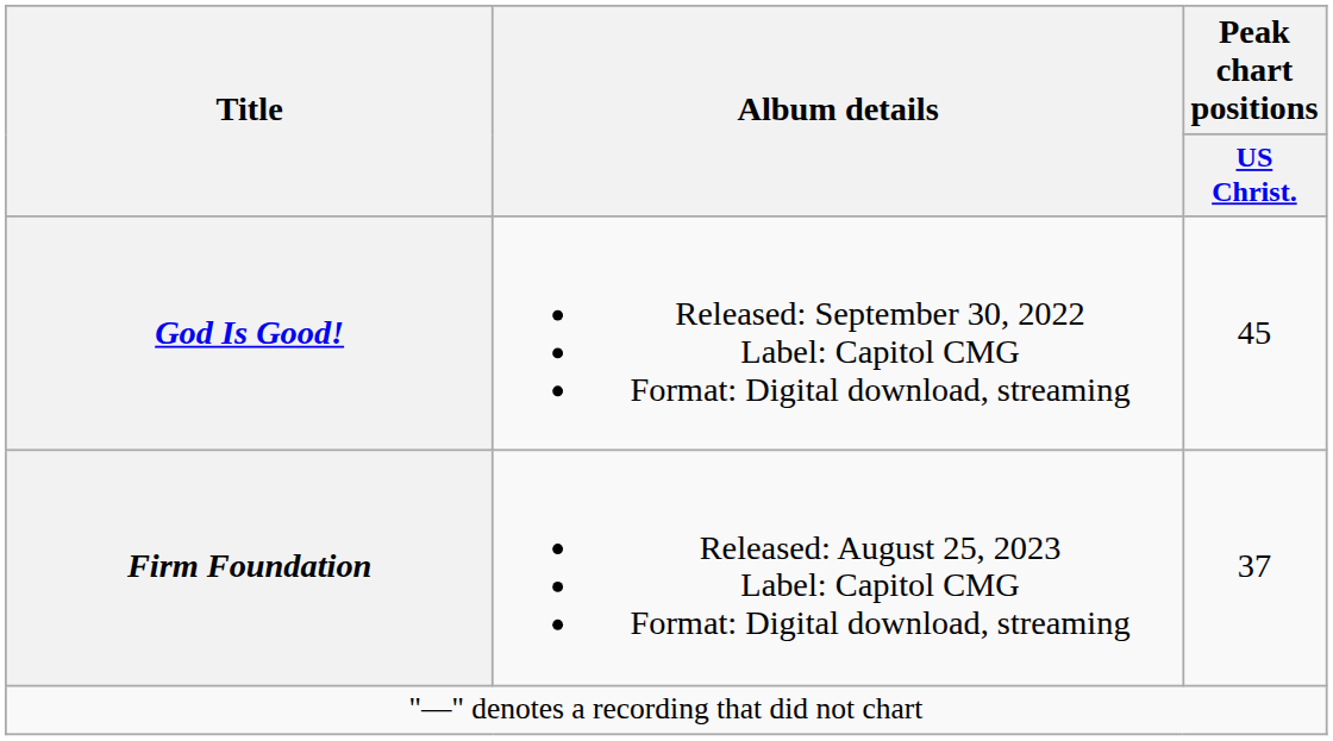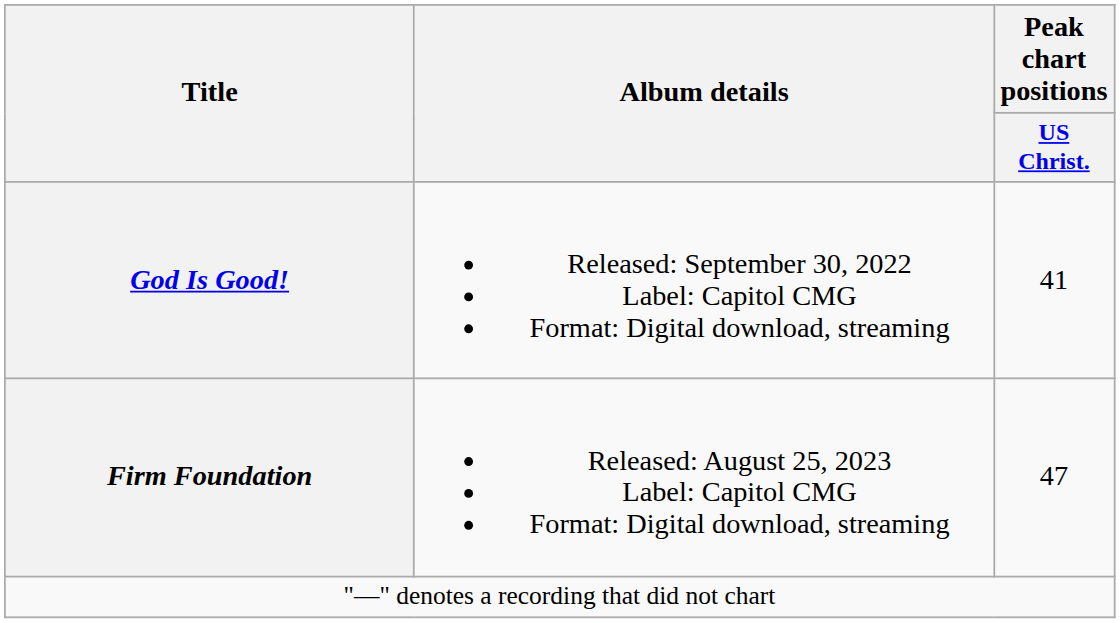 <table class="wikitable plainrowheaders" style="text-align:center;">
 <tr>
 <th scope="col" rowspan="2" style="width:14em;">Title</th>
 <th scope="col" rowspan="2" style="width:20em;">Album details</th>
 <th scope="col" colspan="1">Peak chart positions</th>
 </tr>
 <tr>
 <th scope="col" style="width:3em;font-size:85%;"><a href='#'>US<br>Christ.</a></th>
 </tr>
 <tr>
 <th scope="row"><em><a href='#'>God Is Good!</a></em></th>
 <td><br><ul><li>Released: September 30, 2022</li><li>Label: Capitol CMG</li><li>Format: Digital download, streaming</li></ul></td>
-<td>45<br></td>
+<td>41<br></td>
 </tr>
 <tr>
 <th scope="row"><em>Firm Foundation</em></th>
 <td><br><ul><li>Released: August 25, 2023</li><li>Label: Capitol CMG</li><li>Format: Digital download, streaming</li></ul></td>
-<td>37<br></td>
+<td>47<br></td>
 </tr>
 <tr>
 <td colspan="4" style="font-size:90%">"—" denotes a recording that did not chart</td>
 </tr>
 </table>
